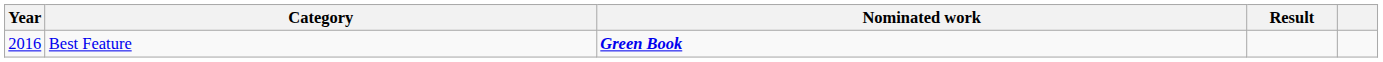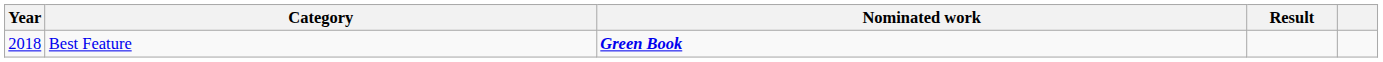 <table class="wikitable sortable">
 <tr>
 <th scope="col" style="width:1em;">Year</th>
 <th scope="col" style="width:33em;">Category</th>
 <th scope="col" style="width:39em;">Nominated work</th>
 <th scope="col" style="width:5em;">Result</th>
 <th scope="col" style="width:2em;" class="unsortable"></th>
 </tr>
 <tr>
-<td><a href='#'>2016</a></td>
+<td><a href='#'>2018</a></td>
 <td><a href='#'>Best Feature</a></td>
 <td><strong><em><a href='#'>Green Book</a></em></strong></td>
 <td></td>
 <td style="text-align:center;"></td>
 </tr>
 </table>
